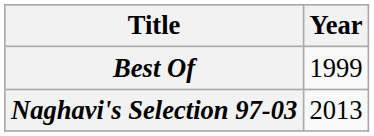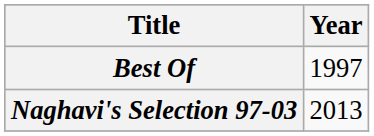 <table class="wikitable plainrowheaders" style="text-align:center;">
 <tr>
 <th>Title</th>
 <th>Year</th>
 </tr>
 <tr>
 <th scope="row"><em>Best Of</em></th>
-<td>1999</td>
+<td>1997</td>
 </tr>
 <tr>
 <th scope="row"><em>Naghavi's Selection 97-03</em></th>
 <td>2013</td>
 </tr>
 </table>
